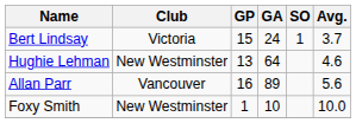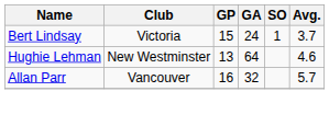 <table class="wikitable" style="text-align:center;">
 <tr>
 <th>Name</th>
 <th>Club</th>
 <th>GP</th>
 <th>GA</th>
 <th>SO</th>
 <th>Avg.</th>
 </tr>
 <tr>
 <td align="left"><a href='#'>Bert Lindsay</a></td>
 <td>Victoria</td>
 <td>15</td>
 <td>24</td>
 <td>1</td>
 <td>3.7</td>
 </tr>
 <tr>
 <td align="left"><a href='#'>Hughie Lehman</a></td>
 <td>New Westminster</td>
 <td>13</td>
 <td>64</td>
 <td></td>
 <td>4.6</td>
 </tr>
 <tr>
 <td align="left"><a href='#'>Allan Parr</a></td>
 <td>Vancouver</td>
 <td>16</td>
-<td>89</td>
+<td>32</td>
 <td></td>
-<td>5.6</td>
-</tr>
-<tr>
-<td align="left">Foxy Smith</td>
-<td>New Westminster</td>
-<td>1</td>
-<td>10</td>
-<td></td>
-<td>10.0</td>
+<td>5.7</td>
 </tr>
 <tr>
 </tr>
 </table>
